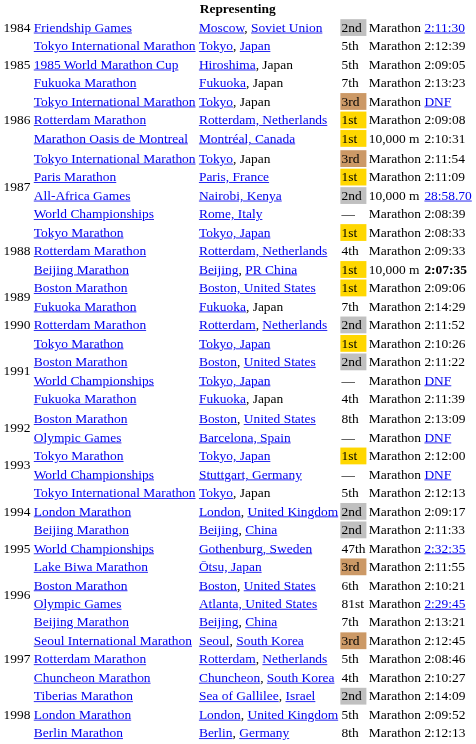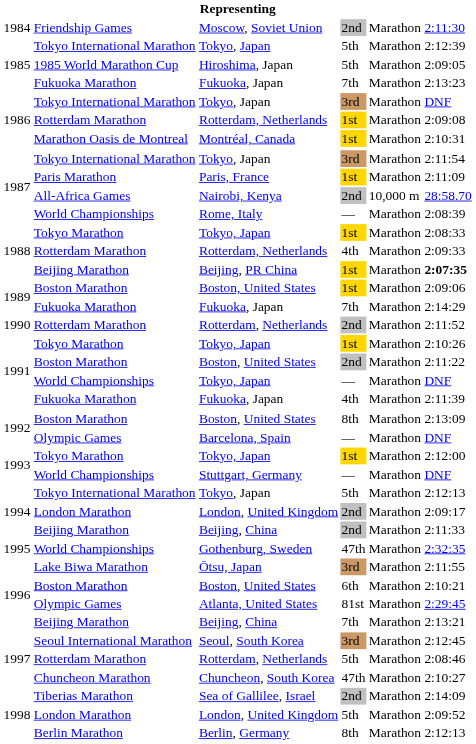 <table>
 <tr>
 <th colspan="6">Representing </th>
 </tr>
 <tr>
 <td>1984</td>
 <td><a href='#'>Friendship Games</a></td>
 <td><a href='#'>Moscow</a>, <a href='#'>Soviet Union</a></td>
 <td bgcolor="silver">2nd</td>
 <td>Marathon</td>
 <td><a href='#'>2:11:30</a></td>
 </tr>
 <tr>
 <td rowspan=3>1985</td>
 <td><a href='#'>Tokyo International Marathon</a></td>
 <td><a href='#'>Tokyo</a>, <a href='#'>Japan</a></td>
 <td>5th</td>
 <td>Marathon</td>
 <td>2:12:39</td>
 </tr>
 <tr>
 <td><a href='#'>1985 World Marathon Cup</a></td>
 <td><a href='#'>Hiroshima</a>, Japan</td>
 <td>5th</td>
 <td>Marathon</td>
 <td>2:09:05</td>
 </tr>
 <tr>
 <td><a href='#'>Fukuoka Marathon</a></td>
 <td><a href='#'>Fukuoka</a>, Japan</td>
 <td>7th</td>
 <td>Marathon</td>
 <td>2:13:23</td>
 </tr>
 <tr>
 <td rowspan=3>1986</td>
 <td><a href='#'>Tokyo International Marathon</a></td>
 <td><a href='#'>Tokyo</a>, Japan</td>
 <td bgcolor="cc9966">3rd</td>
 <td>Marathon</td>
 <td><a href='#'>DNF</a></td>
 </tr>
 <tr>
 <td><a href='#'>Rotterdam Marathon</a></td>
 <td><a href='#'>Rotterdam, Netherlands</a></td>
 <td bgcolor="gold">1st</td>
 <td>Marathon</td>
 <td>2:09:08</td>
 </tr>
 <tr>
 <td><a href='#'>Marathon Oasis de Montreal</a></td>
 <td><a href='#'>Montréal, Canada</a></td>
 <td bgcolor="gold">1st</td>
-<td>10,000 m</td>
+<td>Marathon</td>
 <td>2:10:31</td>
 </tr>
 <tr>
 </tr>
 <tr>
 <td rowspan=4>1987</td>
 <td><a href='#'>Tokyo International Marathon</a></td>
 <td><a href='#'>Tokyo</a>, Japan</td>
 <td bgcolor="cc9966">3rd</td>
 <td>Marathon</td>
 <td>2:11:54</td>
 </tr>
 <tr>
 <td><a href='#'>Paris Marathon</a></td>
 <td><a href='#'>Paris, France</a></td>
 <td bgcolor="gold">1st</td>
 <td>Marathon</td>
 <td>2:11:09</td>
 </tr>
 <tr>
 <td><a href='#'>All-Africa Games</a></td>
 <td><a href='#'>Nairobi, Kenya</a></td>
 <td bgcolor=silver>2nd</td>
 <td>10,000 m</td>
 <td><a href='#'>28:58.70</a></td>
 </tr>
 <tr>
 <td><a href='#'>World Championships</a></td>
 <td><a href='#'>Rome, Italy</a></td>
 <td>—</td>
 <td>Marathon</td>
 <td>2:08:39</td>
 </tr>
 <tr>
 <td rowspan=3>1988</td>
 <td><a href='#'>Tokyo Marathon</a></td>
 <td><a href='#'>Tokyo, Japan</a></td>
 <td bgcolor="gold">1st</td>
 <td>Marathon</td>
 <td>2:08:33</td>
 </tr>
 <tr>
 <td><a href='#'>Rotterdam Marathon</a></td>
 <td><a href='#'>Rotterdam, Netherlands</a></td>
 <td>4th</td>
 <td>Marathon</td>
 <td>2:09:33</td>
 </tr>
 <tr>
 <td><a href='#'>Beijing Marathon</a></td>
 <td><a href='#'>Beijing</a>, <a href='#'>PR China</a></td>
 <td bgcolor="gold">1st</td>
-<td>10,000 m</td>
+<td>Marathon</td>
 <td><strong>2:07:35</strong></td>
 </tr>
 <tr>
 <td rowspan=2>1989</td>
 <td><a href='#'>Boston Marathon</a></td>
 <td><a href='#'>Boston, United States</a></td>
 <td bgcolor="gold">1st</td>
 <td>Marathon</td>
 <td>2:09:06</td>
 </tr>
 <tr>
 <td><a href='#'>Fukuoka Marathon</a></td>
 <td><a href='#'>Fukuoka</a>, Japan</td>
 <td>7th</td>
 <td>Marathon</td>
 <td>2:14:29</td>
 </tr>
 <tr>
 <td>1990</td>
 <td><a href='#'>Rotterdam Marathon</a></td>
 <td><a href='#'>Rotterdam</a>, <a href='#'>Netherlands</a></td>
 <td bgcolor="silver">2nd</td>
 <td>Marathon</td>
 <td>2:11:52</td>
 </tr>
 <tr>
 <td rowspan=4>1991</td>
 <td><a href='#'>Tokyo Marathon</a></td>
 <td><a href='#'>Tokyo, Japan</a></td>
 <td bgcolor="gold">1st</td>
 <td>Marathon</td>
 <td>2:10:26</td>
 </tr>
 <tr>
 <td><a href='#'>Boston Marathon</a></td>
 <td><a href='#'>Boston</a>, <a href='#'>United States</a></td>
 <td bgcolor="silver">2nd</td>
 <td>Marathon</td>
 <td>2:11:22</td>
 </tr>
 <tr>
 <td><a href='#'>World Championships</a></td>
 <td><a href='#'>Tokyo, Japan</a></td>
 <td>—</td>
 <td>Marathon</td>
 <td><a href='#'>DNF</a></td>
 </tr>
 <tr>
 <td><a href='#'>Fukuoka Marathon</a></td>
 <td><a href='#'>Fukuoka</a>, Japan</td>
 <td>4th</td>
 <td>Marathon</td>
 <td>2:11:39</td>
 </tr>
 <tr>
 </tr>
 <tr>
 <td rowspan=2>1992</td>
 <td><a href='#'>Boston Marathon</a></td>
 <td><a href='#'>Boston</a>, <a href='#'>United States</a></td>
 <td>8th</td>
 <td>Marathon</td>
 <td>2:13:09</td>
 </tr>
 <tr>
 <td><a href='#'>Olympic Games</a></td>
 <td><a href='#'>Barcelona, Spain</a></td>
 <td>—</td>
 <td>Marathon</td>
 <td><a href='#'>DNF</a></td>
 </tr>
 <tr>
 <td rowspan=2>1993</td>
 <td><a href='#'>Tokyo Marathon</a></td>
 <td><a href='#'>Tokyo, Japan</a></td>
 <td bgcolor="gold">1st</td>
 <td>Marathon</td>
 <td>2:12:00</td>
 </tr>
 <tr>
 <td><a href='#'>World Championships</a></td>
 <td><a href='#'>Stuttgart, Germany</a></td>
 <td>—</td>
 <td>Marathon</td>
 <td><a href='#'>DNF</a></td>
 </tr>
 <tr>
 <td rowspan=3>1994</td>
 <td><a href='#'>Tokyo International Marathon</a></td>
 <td><a href='#'>Tokyo</a>, Japan</td>
 <td>5th</td>
 <td>Marathon</td>
 <td>2:12:13</td>
 </tr>
 <tr>
 <td><a href='#'>London Marathon</a></td>
 <td><a href='#'>London</a>, <a href='#'>United Kingdom</a></td>
 <td bgcolor="silver">2nd</td>
 <td>Marathon</td>
 <td>2:09:17</td>
 </tr>
 <tr>
 <td><a href='#'>Beijing Marathon</a></td>
 <td><a href='#'>Beijing</a>, <a href='#'>China</a></td>
 <td bgcolor="silver">2nd</td>
 <td>Marathon</td>
 <td>2:11:33</td>
 </tr>
 <tr>
 <td>1995</td>
 <td><a href='#'>World Championships</a></td>
 <td><a href='#'>Gothenburg, Sweden</a></td>
 <td>47th</td>
 <td>Marathon</td>
 <td><a href='#'>2:32:35</a></td>
 </tr>
 <tr>
 <td rowspan=4>1996</td>
 <td><a href='#'>Lake Biwa Marathon</a></td>
 <td><a href='#'>Ōtsu, Japan</a></td>
 <td bgcolor="cc9966">3rd</td>
 <td>Marathon</td>
 <td>2:11:55</td>
 </tr>
 <tr>
 <td><a href='#'>Boston Marathon</a></td>
 <td><a href='#'>Boston</a>, <a href='#'>United States</a></td>
 <td>6th</td>
 <td>Marathon</td>
 <td>2:10:21</td>
 </tr>
 <tr>
 <td><a href='#'>Olympic Games</a></td>
 <td><a href='#'>Atlanta, United States</a></td>
 <td>81st</td>
 <td>Marathon</td>
 <td><a href='#'>2:29:45</a></td>
 </tr>
 <tr>
 <td><a href='#'>Beijing Marathon</a></td>
 <td><a href='#'>Beijing</a>, <a href='#'>China</a></td>
 <td>7th</td>
 <td>Marathon</td>
 <td>2:13:21</td>
 </tr>
 <tr>
 <td rowspan=3>1997</td>
 <td><a href='#'>Seoul International Marathon</a></td>
 <td><a href='#'>Seoul</a>, <a href='#'>South Korea</a></td>
 <td bgcolor="cc9966">3rd</td>
 <td>Marathon</td>
 <td>2:12:45</td>
 </tr>
 <tr>
 <td><a href='#'>Rotterdam Marathon</a></td>
 <td><a href='#'>Rotterdam</a>, <a href='#'>Netherlands</a></td>
 <td>5th</td>
 <td>Marathon</td>
 <td>2:08:46</td>
 </tr>
 <tr>
 <td><a href='#'>Chuncheon Marathon</a></td>
 <td><a href='#'>Chuncheon</a>, <a href='#'>South Korea</a></td>
-<td>4th</td>
+<td>47th</td>
 <td>Marathon</td>
 <td>2:10:27</td>
 </tr>
 <tr>
 <td rowspan=3>1998</td>
 <td><a href='#'>Tiberias Marathon</a></td>
 <td><a href='#'>Sea of Gallilee</a>, <a href='#'>Israel</a></td>
 <td bgcolor="silver">2nd</td>
 <td>Marathon</td>
 <td>2:14:09</td>
 </tr>
 <tr>
 <td><a href='#'>London Marathon</a></td>
 <td><a href='#'>London</a>, <a href='#'>United Kingdom</a></td>
 <td>5th</td>
 <td>Marathon</td>
 <td>2:09:52</td>
 </tr>
 <tr>
 <td><a href='#'>Berlin Marathon</a></td>
 <td><a href='#'>Berlin</a>, <a href='#'>Germany</a></td>
 <td>8th</td>
 <td>Marathon</td>
 <td>2:12:13</td>
 </tr>
 </table>
